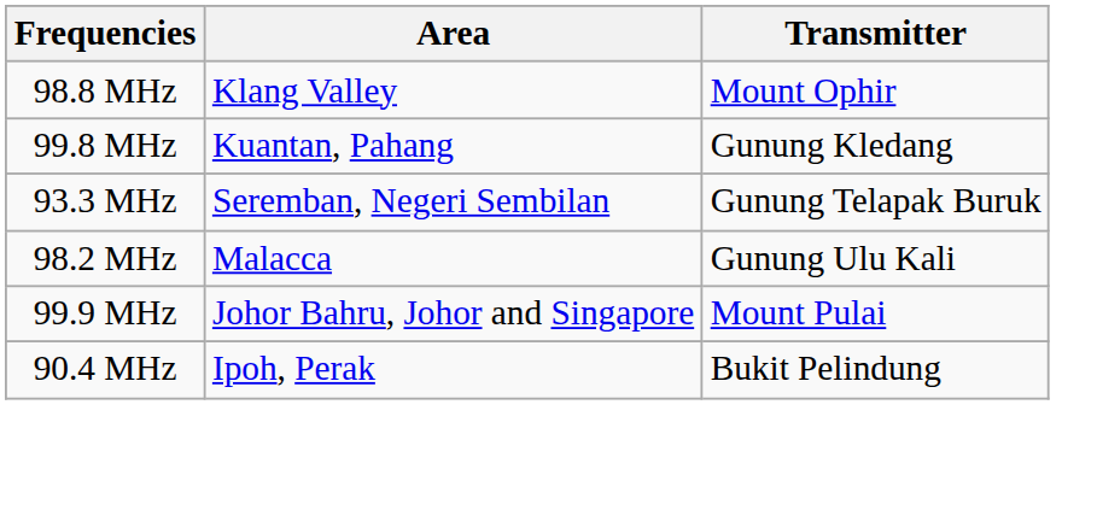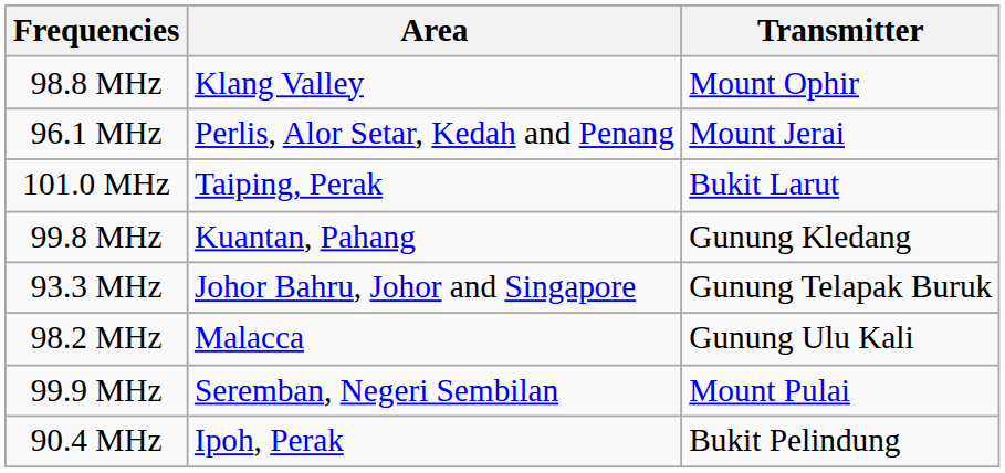 <table class="wikitable sortable">
 <tr>
 <th>Frequencies</th>
 <th>Area</th>
 <th>Transmitter</th>
 </tr>
 <tr>
 <td style="text-align:center;">98.8 MHz</td>
 <td><a href='#'>Klang Valley</a></td>
 <td><a href='#'>Mount Ophir</a></td>
 </tr>
 <tr>
+<td style="text-align:center;">96.1 MHz</td>
+<td><a href='#'>Perlis</a>, <a href='#'>Alor Setar</a>, <a href='#'>Kedah</a> and <a href='#'>Penang</a></td>
+<td><a href='#'>Mount Jerai</a></td>
+</tr>
+<tr>
+<td style="text-align:center;">101.0 MHz</td>
+<td><a href='#'>Taiping, Perak</a></td>
+<td><a href='#'>Bukit Larut</a></td>
+</tr>
+<tr>
 <td style="text-align:center;">99.8 MHz</td>
 <td><a href='#'>Kuantan</a>, <a href='#'>Pahang</a></td>
 <td>Gunung Kledang</td>
 </tr>
 <tr>
 <td style="text-align:center;">93.3 MHz</td>
-<td><a href='#'>Seremban</a>, <a href='#'>Negeri Sembilan</a></td>
+<td><a href='#'>Johor Bahru</a>, <a href='#'>Johor</a> and <a href='#'>Singapore</a></td>
 <td>Gunung Telapak Buruk</td>
 </tr>
 <tr>
 <td style="text-align:center;">98.2 MHz</td>
 <td><a href='#'>Malacca</a></td>
 <td>Gunung Ulu Kali</td>
 </tr>
 <tr>
 <td style="text-align:center;">99.9 MHz</td>
-<td><a href='#'>Johor Bahru</a>, <a href='#'>Johor</a> and <a href='#'>Singapore</a></td>
+<td><a href='#'>Seremban</a>, <a href='#'>Negeri Sembilan</a></td>
 <td><a href='#'>Mount Pulai</a></td>
 </tr>
 <tr>
 <td style="text-align:center;">90.4 MHz</td>
 <td><a href='#'>Ipoh</a>, <a href='#'>Perak</a></td>
 <td>Bukit Pelindung</td>
 </tr>
 </table>
